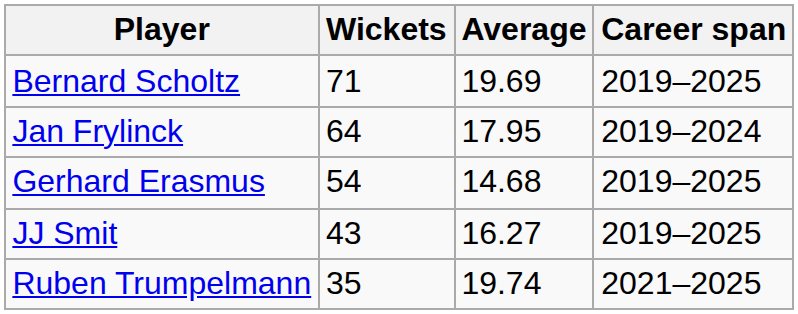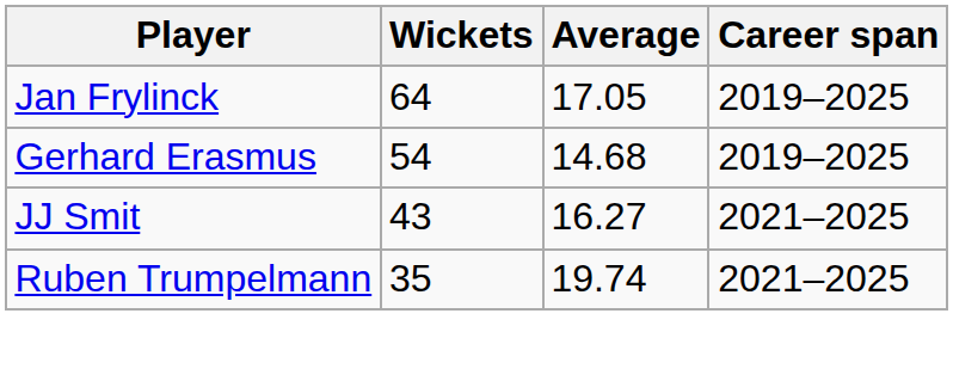 <table class="wikitable">
 <tr>
 <th>Player</th>
 <th>Wickets</th>
 <th>Average</th>
 <th>Career span</th>
 </tr>
 <tr>
-<td><a href='#'>Bernard Scholtz</a></td>
-<td>71</td>
-<td>19.69</td>
-<td>2019–2025</td>
-</tr>
-<tr>
 <td><a href='#'>Jan Frylinck</a></td>
 <td>64</td>
-<td>17.95</td>
-<td>2019–2024</td>
+<td>17.05</td>
+<td>2019–2025</td>
 </tr>
 <tr>
 <td><a href='#'>Gerhard Erasmus</a></td>
 <td>54</td>
 <td>14.68</td>
 <td>2019–2025</td>
 </tr>
 <tr>
 <td><a href='#'>JJ Smit</a></td>
 <td>43</td>
 <td>16.27</td>
-<td>2019–2025</td>
+<td>2021–2025</td>
 </tr>
 <tr>
 <td><a href='#'>Ruben Trumpelmann</a></td>
 <td>35</td>
 <td>19.74</td>
 <td>2021–2025</td>
 </tr>
 </table>
